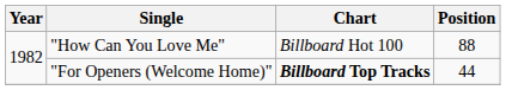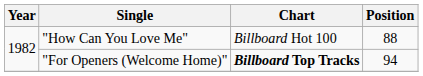 <table class="wikitable">
 <tr>
 <th>Year</th>
 <th>Single</th>
 <th>Chart</th>
 <th>Position</th>
 </tr>
 <tr>
 <td rowspan="2">1982</td>
 <td>"How Can You Love Me"</td>
 <td><em>Billboard</em> Hot 100</td>
 <td align="center">88</td>
 </tr>
 <tr>
 <td>"For Openers (Welcome Home)"</td>
 <td><strong><em>Billboard</em> Top Tracks</strong></td>
-<td align="center">44</td>
+<td align="center">94</td>
 </tr>
 <tr>
 </tr>
 </table>
